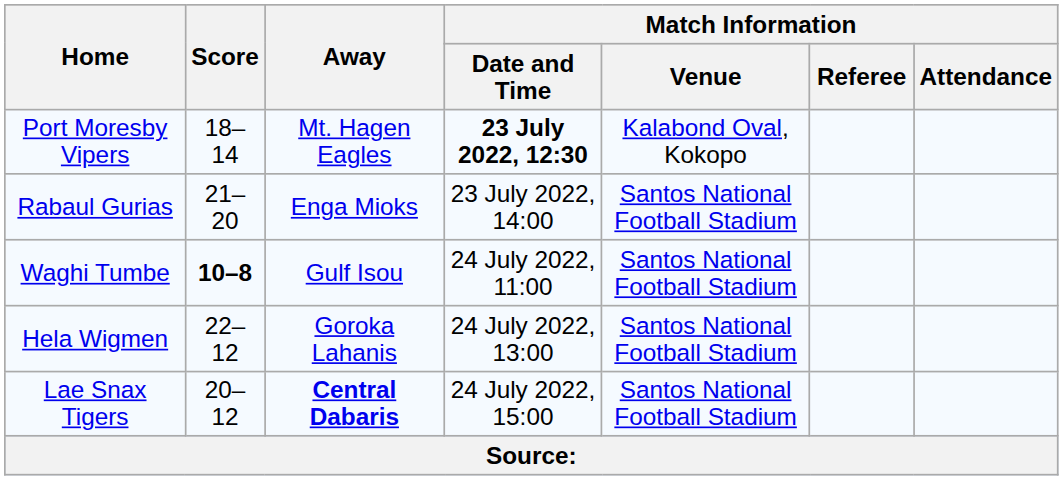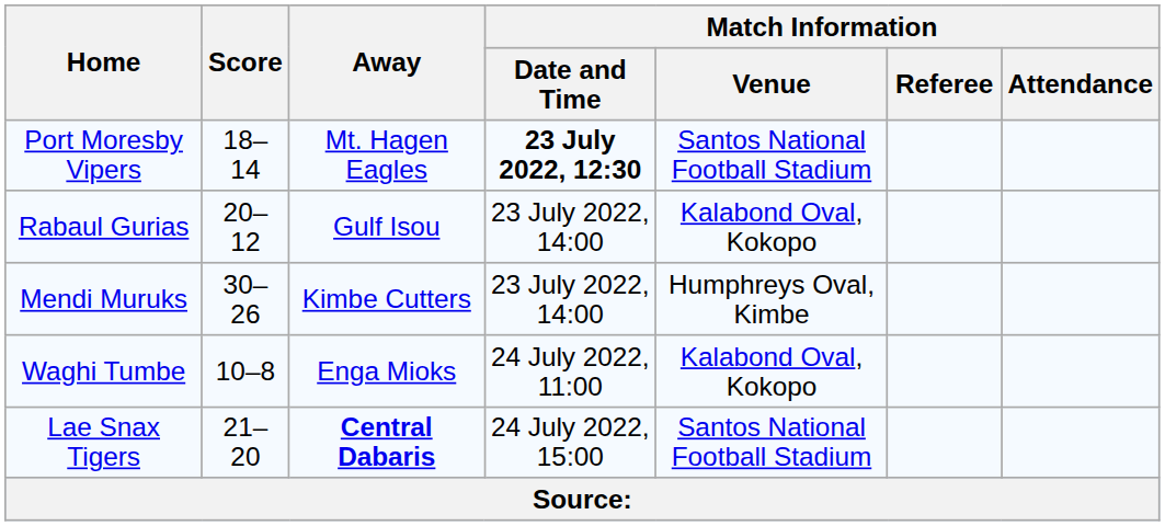 <table class="wikitable" width="100%" style="border-collapse:collapse; font-size:90%; text-align:center;">
 <tr>
 <th rowspan="2" width="19%">Home</th>
 <th rowspan="2" width="6%">Score</th>
 <th rowspan="2" width="19%">Away</th>
 <th colspan="4">Match Information</th>
 </tr>
 <tr bgcolor="#CCCCCC">
 <th width="17%">Date and Time</th>
 <th width="22%">Venue</th>
 <th width="10%">Referee</th>
 <th width="7%">Attendance</th>
 </tr>
 <tr bgcolor="#F5FAFF">
 <td> <a href='#'>Port Moresby Vipers</a></td>
 <td>18–14</td>
 <td><a href='#'>Mt. Hagen Eagles</a></td>
 <td><strong>23 July 2022, 12:30</strong></td>
+<td><a href='#'>Santos National Football Stadium</a></td>
+<td></td>
+<td></td>
+</tr>
+<tr bgcolor="#F5FAFF">
+<td><a href='#'>Rabaul Gurias</a></td>
+<td>20–12</td>
+<td><a href='#'>Gulf Isou</a></td>
+<td>23 July 2022, 14:00</td>
 <td><a href='#'>Kalabond Oval</a>, Kokopo</td>
 <td></td>
 <td></td>
 </tr>
 <tr bgcolor="#F5FAFF">
-<td><a href='#'>Rabaul Gurias</a></td>
-<td>21–20</td>
-<td><a href='#'>Enga Mioks</a></td>
+<td><a href='#'>Mendi Muruks</a></td>
+<td>30–26</td>
+<td> <a href='#'>Kimbe Cutters</a></td>
 <td>23 July 2022, 14:00</td>
-<td><a href='#'>Santos National Football Stadium</a></td>
+<td>Humphreys Oval, Kimbe</td>
 <td></td>
 <td></td>
 </tr>
 <tr bgcolor="#F5FAFF">
 <td><a href='#'>Waghi Tumbe</a></td>
-<td><strong>10–8</strong></td>
-<td><a href='#'>Gulf Isou</a></td>
+<td>10–8</td>
+<td><a href='#'>Enga Mioks</a></td>
 <td>24 July 2022, 11:00</td>
-<td><a href='#'>Santos National Football Stadium</a></td>
-<td></td>
-<td></td>
-</tr>
-<tr bgcolor="#F5FAFF">
-<td><a href='#'>Hela Wigmen</a></td>
-<td>22–12</td>
-<td><a href='#'>Goroka Lahanis</a></td>
-<td>24 July 2022, 13:00</td>
-<td><a href='#'>Santos National Football Stadium</a></td>
+<td><a href='#'>Kalabond Oval</a>, Kokopo</td>
 <td></td>
 <td></td>
 </tr>
 <tr bgcolor="#F5FAFF">
 <td> <a href='#'>Lae Snax Tigers</a></td>
-<td>20–12</td>
+<td>21–20</td>
 <td><strong><a href='#'>Central Dabaris</a></strong></td>
 <td>24 July 2022, 15:00</td>
 <td><a href='#'>Santos National Football Stadium</a></td>
 <td></td>
 <td></td>
 </tr>
 <tr bgcolor="#C1D8FF">
 <th colspan="7">Source:</th>
 </tr>
 </table>
